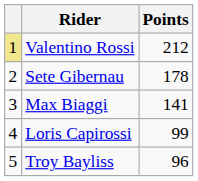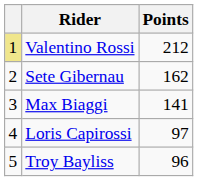 <table class="wikitable" style="font-size: 95%;">
 <tr>
 <th></th>
 <th>Rider</th>
 <th>Points</th>
 </tr>
 <tr>
 <td align=center style="background: khaki;">1</td>
 <td> <a href='#'>Valentino Rossi</a></td>
 <td align=right>212</td>
 </tr>
 <tr>
 <td align=center>2</td>
 <td> <a href='#'>Sete Gibernau</a></td>
-<td align=right>178</td>
+<td align=right>162</td>
 </tr>
 <tr>
 <td align=center>3</td>
 <td> <a href='#'>Max Biaggi</a></td>
 <td align=right>141</td>
 </tr>
 <tr>
 <td align=center>4</td>
 <td> <a href='#'>Loris Capirossi</a></td>
-<td align=right>99</td>
+<td align=right>97</td>
 </tr>
 <tr>
 <td align=center>5</td>
 <td> <a href='#'>Troy Bayliss</a></td>
 <td align=right>96</td>
 </tr>
 </table>
